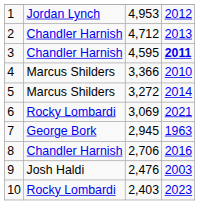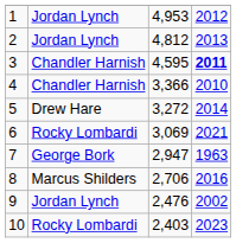 <table class="wikitable">
 <tr>
 </tr>
 <tr>
 <td>1</td>
 <td><a href='#'>Jordan Lynch</a></td>
 <td><abbr>4,953</abbr></td>
 <td><a href='#'>2012</a></td>
 </tr>
 <tr>
 <td>2</td>
-<td><a href='#'>Chandler Harnish</a></td>
-<td><abbr>4,712</abbr></td>
+<td><a href='#'>Jordan Lynch</a></td>
+<td><abbr>4,812</abbr></td>
 <td><a href='#'>2013</a></td>
 </tr>
 <tr>
 <td>3</td>
 <td><a href='#'>Chandler Harnish</a></td>
 <td><abbr>4,595</abbr></td>
 <td><strong><a href='#'>2011</a></strong></td>
 </tr>
 <tr>
 <td>4</td>
-<td>Marcus Shilders</td>
+<td><a href='#'>Chandler Harnish</a></td>
 <td><abbr>3,366</abbr></td>
 <td><a href='#'>2010</a></td>
 </tr>
 <tr>
 <td>5</td>
-<td>Marcus Shilders</td>
+<td>Drew Hare</td>
 <td><abbr>3,272</abbr></td>
 <td><a href='#'>2014</a></td>
 </tr>
 <tr>
 <td>6</td>
 <td><a href='#'>Rocky Lombardi</a></td>
 <td><abbr>3,069</abbr></td>
 <td><a href='#'>2021</a></td>
 </tr>
 <tr>
 <td>7</td>
 <td><a href='#'>George Bork</a></td>
-<td><abbr>2,945</abbr></td>
+<td><abbr>2,947</abbr></td>
 <td><a href='#'>1963</a></td>
 </tr>
 <tr>
 <td>8</td>
-<td><a href='#'>Chandler Harnish</a></td>
+<td>Marcus Shilders</td>
 <td><abbr>2,706</abbr></td>
 <td><a href='#'>2016</a></td>
 </tr>
 <tr>
 <td>9</td>
-<td>Josh Haldi</td>
+<td><a href='#'>Jordan Lynch</a></td>
 <td><abbr>2,476</abbr></td>
-<td><a href='#'>2003</a></td>
+<td><a href='#'>2002</a></td>
 </tr>
 <tr>
 <td>10</td>
 <td><a href='#'>Rocky Lombardi</a></td>
 <td><abbr>2,403</abbr></td>
 <td><a href='#'>2023</a></td>
 </tr>
 </table>
